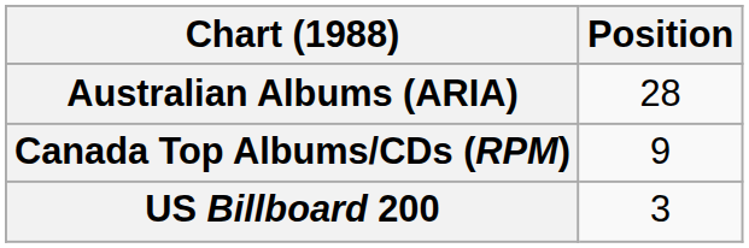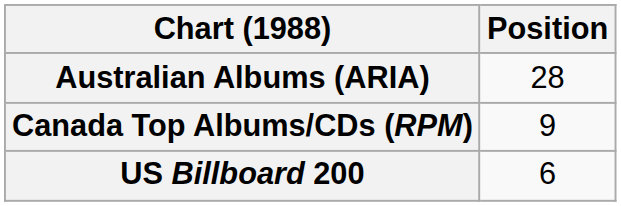 <table class="wikitable sortable plainrowheaders" style="text-align:center">
 <tr>
 <th scope="col">Chart (1988)</th>
 <th scope="col">Position</th>
 </tr>
 <tr>
 <th scope="row">Australian Albums (ARIA)</th>
 <td>28</td>
 </tr>
 <tr>
 <th scope="row">Canada Top Albums/CDs (<em>RPM</em>)</th>
 <td>9</td>
 </tr>
 <tr>
 <th scope="row">US <em>Billboard</em> 200</th>
-<td>3</td>
+<td>6</td>
 </tr>
 </table>
